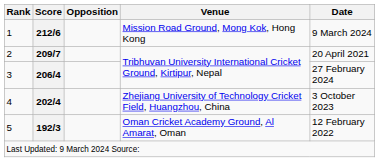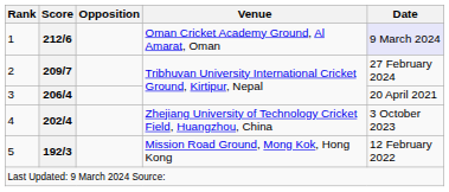 <table class="wikitable sortable">
 <tr>
 <th>Rank</th>
 <th>Score</th>
 <th>Opposition</th>
 <th>Venue</th>
 <th>Date</th>
 </tr>
 <tr>
 <td>1</td>
 <th>212/6</th>
 <td></td>
-<td><a href='#'>Mission Road Ground</a>, <a href='#'>Mong Kok</a>, Hong Kong</td>
-<td>9 March 2024</td>
+<td><a href='#'>Oman Cricket Academy Ground</a>, <a href='#'>Al Amarat</a>, Oman</td>
+<td style="background: lavender;">9 March 2024</td>
 </tr>
 <tr>
 <td>2</td>
 <th>209/7</th>
 <td></td>
 <td rowspan=2><a href='#'>Tribhuvan University International Cricket Ground</a>, <a href='#'>Kirtipur</a>, Nepal</td>
-<td>20 April 2021</td>
+<td>27 February 2024</td>
 </tr>
 <tr>
 <td>3</td>
 <th>206/4</th>
 <td></td>
-<td>27 February 2024</td>
+<td>20 April 2021</td>
 </tr>
 <tr>
 <td>4</td>
 <th>202/4</th>
 <td></td>
 <td><a href='#'>Zhejiang University of Technology Cricket Field</a>, <a href='#'>Huangzhou</a>, China</td>
 <td>3 October 2023</td>
 </tr>
 <tr>
 <td>5</td>
 <th>192/3</th>
 <td></td>
-<td><a href='#'>Oman Cricket Academy Ground</a>, <a href='#'>Al Amarat</a>, Oman</td>
+<td><a href='#'>Mission Road Ground</a>, <a href='#'>Mong Kok</a>, Hong Kong</td>
 <td>12 February 2022</td>
 </tr>
 <tr>
 <td colspan="5"><small>Last Updated: 9 March 2024 Source:</small></td>
 </tr>
 </table>
